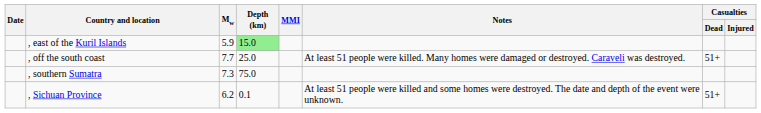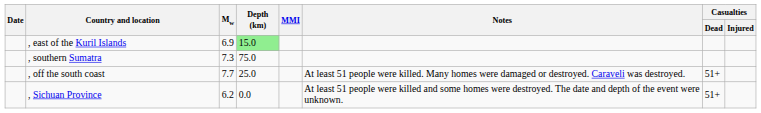 <table class="wikitable sortable sort-under" style="border:1px black; margin-left:1em;">
 <tr>
 <th rowspan="2"><small>Date</small></th>
 <th rowspan="2" style="width: 310px"><small>Country and location</small></th>
 <th rowspan="2"><small>M<sub>w</sub></small></th>
 <th rowspan="2"><small>Depth (km)</small></th>
 <th rowspan="2"><small><a href='#'>MMI</a></small></th>
 <th rowspan="2" class="unsortable"><small>Notes</small></th>
 <th colspan="2"><small>Casualties</small></th>
 </tr>
 <tr>
 <th><small>Dead</small></th>
 <th><small>Injured</small></th>
 </tr>
 <tr>
 <td></td>
 <td>, east of the <a href='#'>Kuril Islands</a></td>
-<td>5.9</td>
+<td>6.9</td>
 <td style="background: lightgreen;">15.0</td>
+<td></td>
+<td></td>
+<td></td>
+<td></td>
+</tr>
+<tr>
+<td></td>
+<td>, southern <a href='#'>Sumatra</a></td>
+<td>7.3</td>
+<td>75.0</td>
 <td></td>
 <td></td>
 <td></td>
 <td></td>
 </tr>
 <tr>
 <td></td>
 <td>, off the south coast</td>
 <td>7.7</td>
 <td>25.0</td>
 <td></td>
 <td>At least 51 people were killed. Many homes were damaged or destroyed. <a href='#'>Caraveli</a> was destroyed.</td>
 <td>51+</td>
 <td></td>
 </tr>
 <tr>
 <td></td>
-<td>, southern <a href='#'>Sumatra</a></td>
-<td>7.3</td>
-<td>75.0</td>
-<td></td>
-<td></td>
-<td></td>
-<td></td>
-</tr>
-<tr>
-<td></td>
 <td>, <a href='#'>Sichuan Province</a></td>
 <td>6.2</td>
-<td>0.1</td>
+<td>0.0</td>
 <td></td>
 <td>At least 51 people were killed and some homes were destroyed. The date and depth of the event were unknown.</td>
 <td>51+</td>
 <td></td>
 </tr>
 </table>
